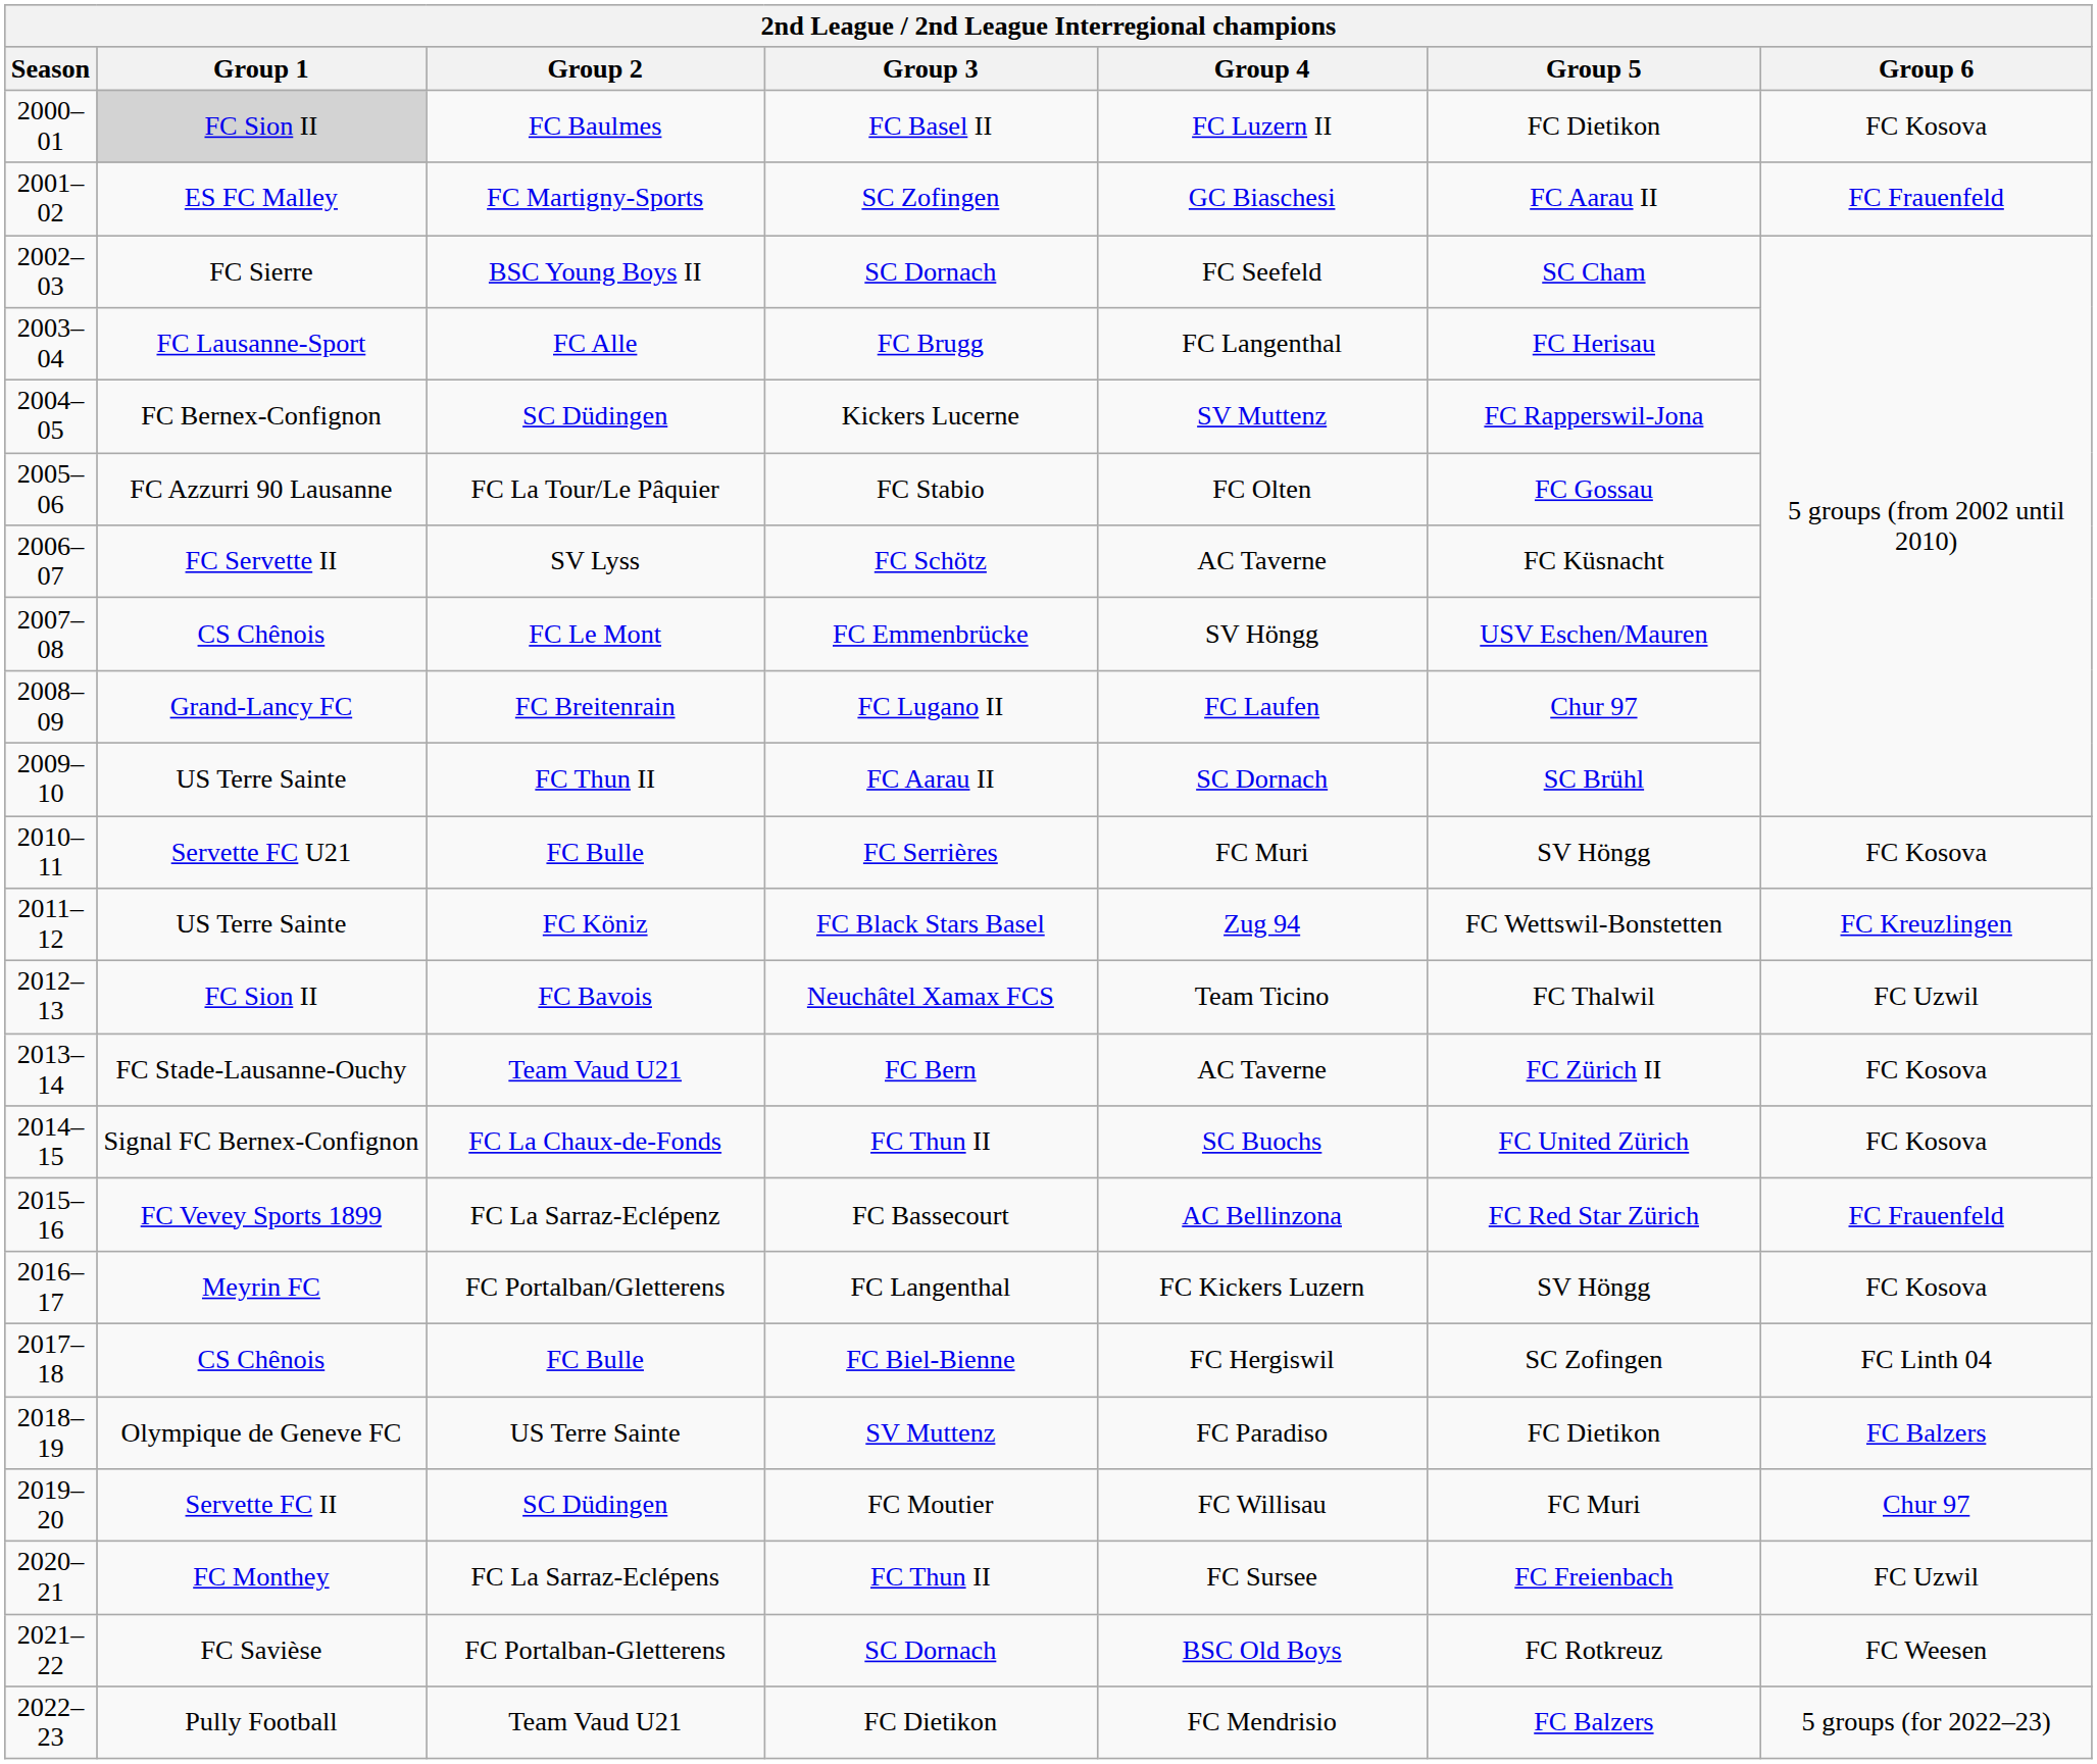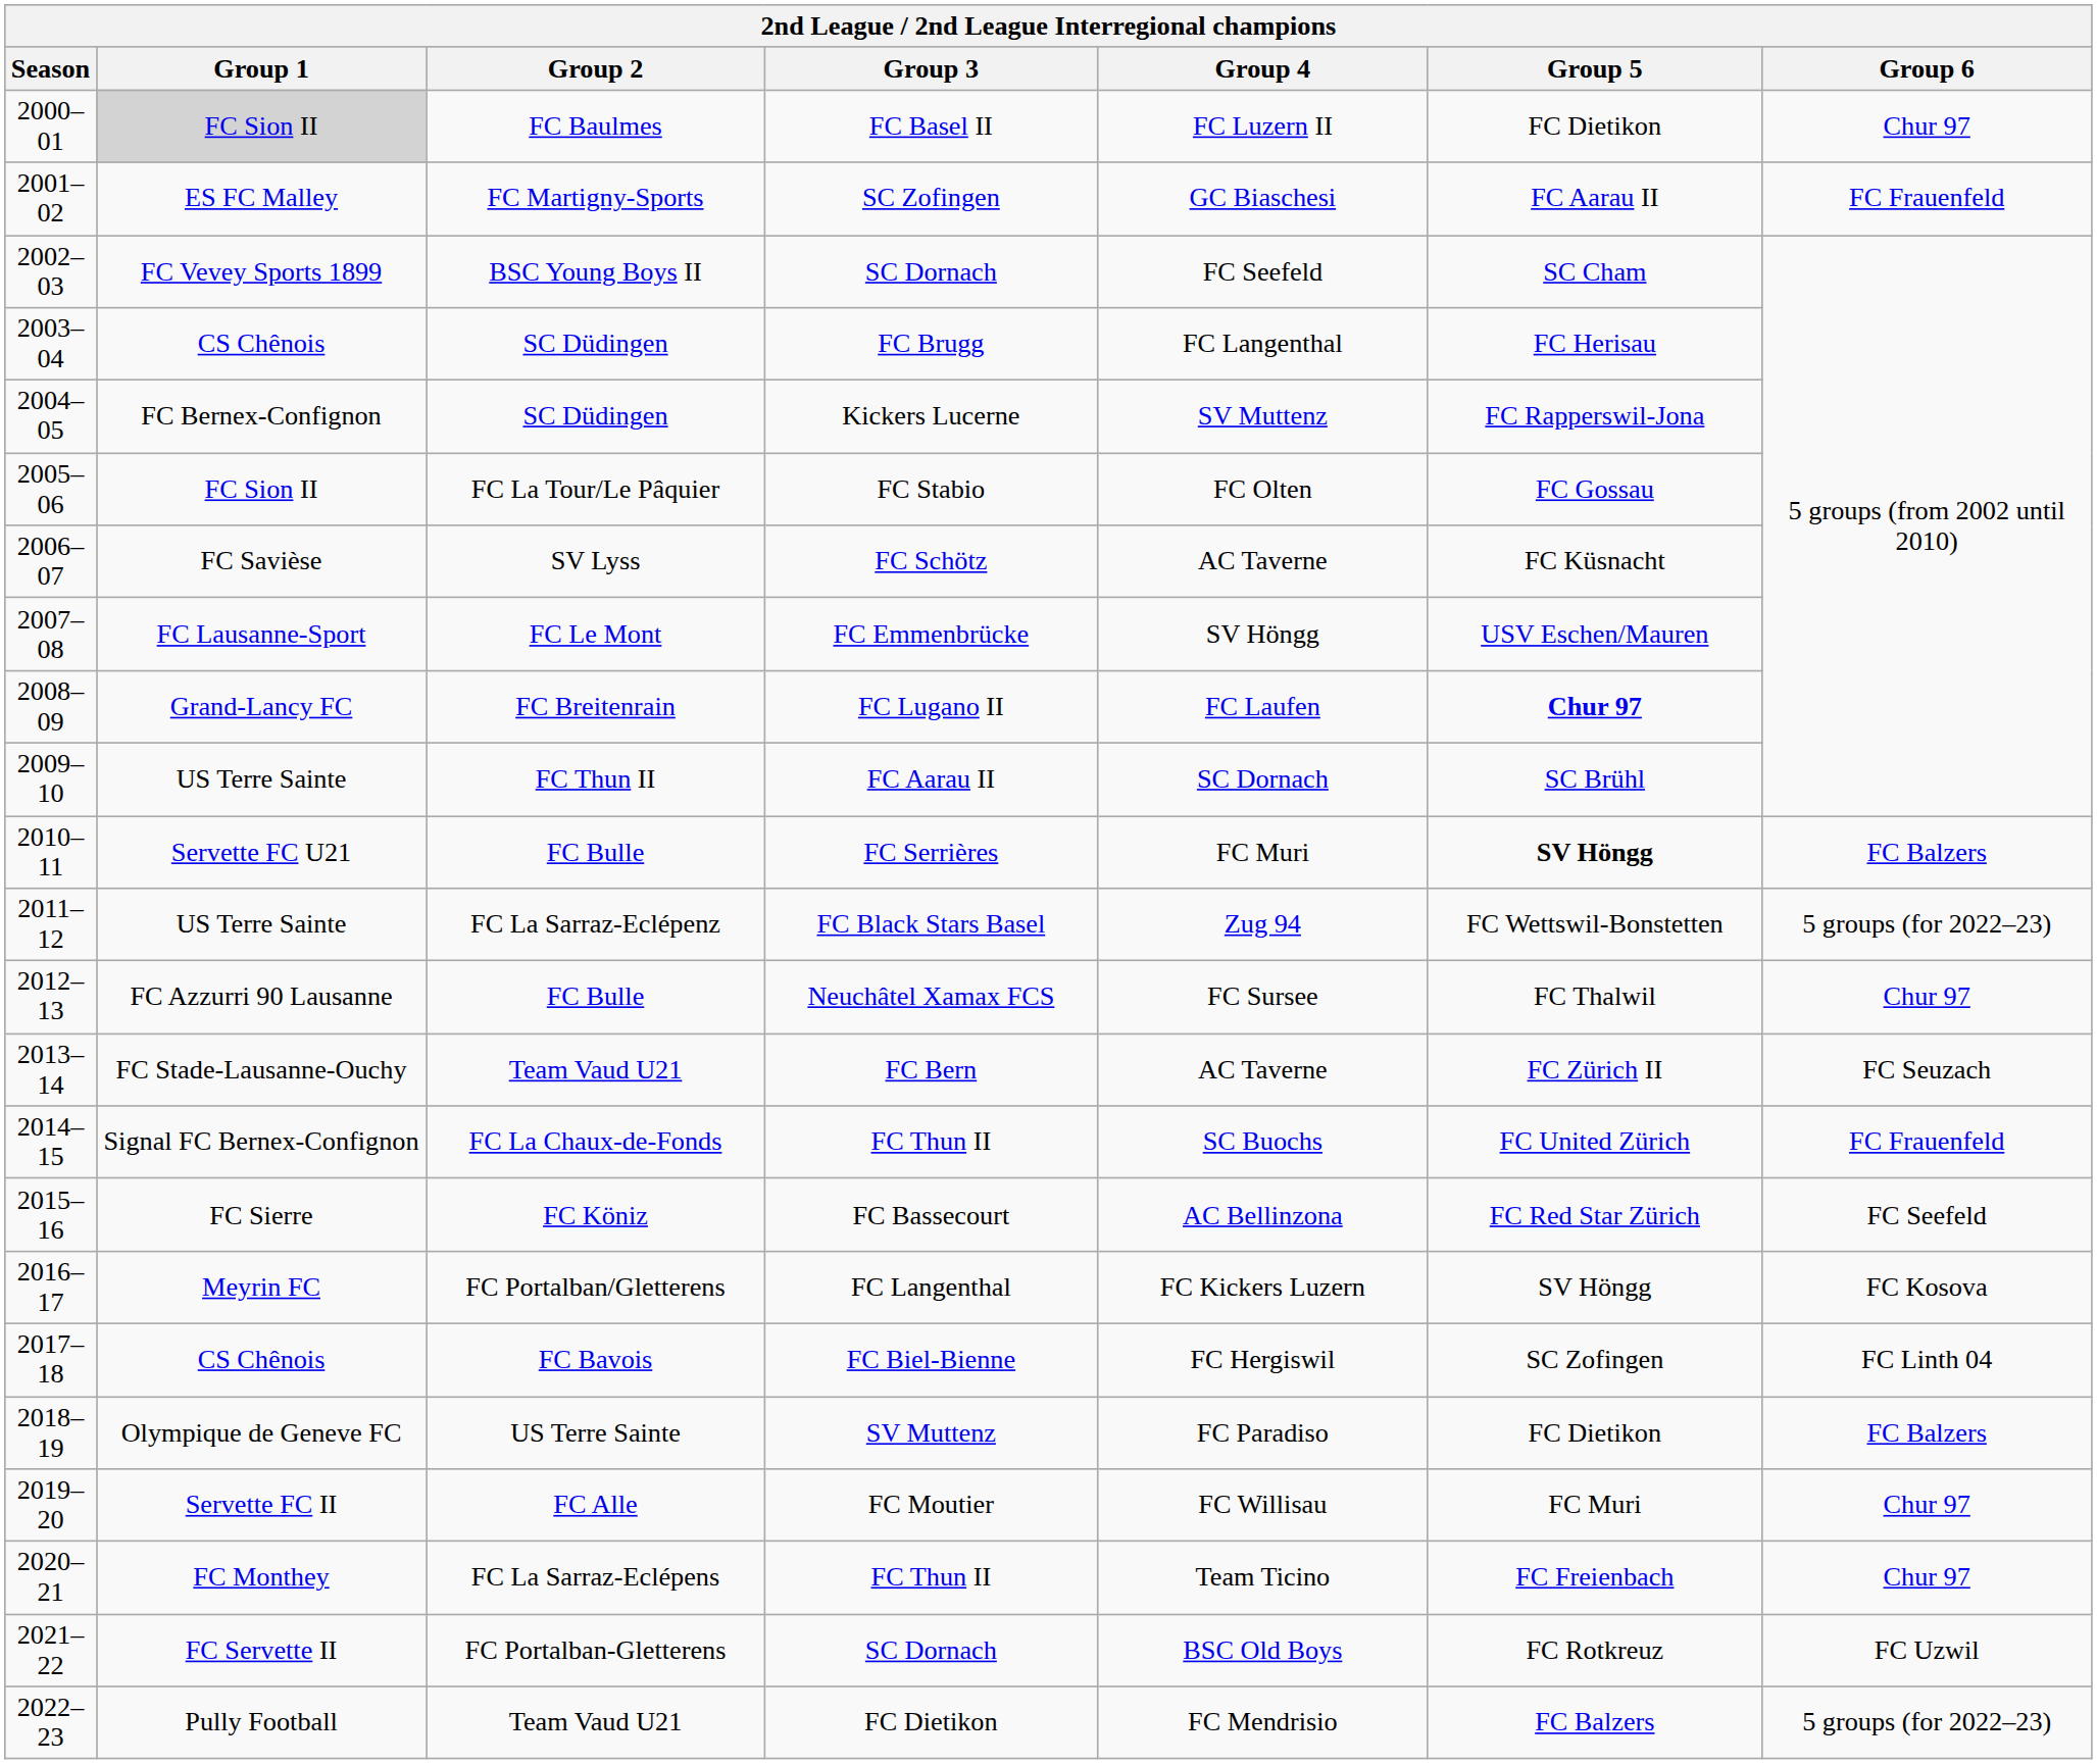 <table class="wikitable" style="text-align:center;">
 <tr>
 <th colspan=7><strong>2nd League / 2nd League Interregional champions</strong></th>
 </tr>
 <tr>
 <th>Season</th>
 <th width=200>Group 1</th>
 <th width=200>Group 2</th>
 <th width=200>Group 3</th>
 <th width=200>Group 4</th>
 <th width=200>Group 5</th>
 <th width=200>Group 6</th>
 </tr>
 <tr>
 <td>2000–01</td>
 <td style="background: lightgrey;"> <a href='#'>FC Sion</a> II</td>
 <td> <a href='#'>FC Baulmes</a></td>
 <td> <a href='#'>FC Basel</a> II</td>
 <td> <a href='#'>FC Luzern</a> II</td>
 <td> FC Dietikon</td>
-<td> FC Kosova</td>
+<td> <a href='#'>Chur 97</a></td>
 </tr>
 <tr>
 <td>2001–02</td>
 <td> <a href='#'>ES FC Malley</a></td>
 <td> <a href='#'>FC Martigny-Sports</a></td>
 <td> <a href='#'>SC Zofingen</a></td>
 <td> <a href='#'>GC Biaschesi</a></td>
 <td> <a href='#'>FC Aarau</a> II</td>
 <td> <a href='#'>FC Frauenfeld</a></td>
 </tr>
 <tr>
 <td>2002–03</td>
-<td> FC Sierre</td>
+<td> <a href='#'>FC Vevey Sports 1899</a></td>
 <td> <a href='#'>BSC Young Boys</a> II</td>
 <td> <a href='#'>SC Dornach</a></td>
 <td> FC Seefeld</td>
 <td> <a href='#'>SC Cham</a></td>
 <td rowspan="8">5 groups (from 2002 until 2010)</td>
 </tr>
 <tr>
 <td>2003–04</td>
-<td> <a href='#'>FC Lausanne-Sport</a></td>
-<td> <a href='#'>FC Alle</a></td>
+<td> <a href='#'>CS Chênois</a></td>
+<td> <a href='#'>SC Düdingen</a></td>
 <td> <a href='#'>FC Brugg</a></td>
 <td> FC Langenthal</td>
 <td> <a href='#'>FC Herisau</a></td>
 </tr>
 <tr>
 <td>2004–05</td>
 <td> FC Bernex-Confignon</td>
 <td> <a href='#'>SC Düdingen</a></td>
 <td> Kickers Lucerne</td>
 <td> <a href='#'>SV Muttenz</a></td>
 <td> <a href='#'>FC Rapperswil-Jona</a></td>
 </tr>
 <tr>
 <td>2005–06</td>
-<td> FC Azzurri 90 Lausanne</td>
+<td> <a href='#'>FC Sion</a> II</td>
 <td> FC La Tour/Le Pâquier</td>
 <td> FC Stabio</td>
 <td> FC Olten</td>
 <td> <a href='#'>FC Gossau</a></td>
 </tr>
 <tr>
 <td>2006–07</td>
-<td> <a href='#'>FC Servette</a> II</td>
+<td> FC Savièse</td>
 <td> SV Lyss</td>
 <td> <a href='#'>FC Schötz</a></td>
 <td> AC Taverne</td>
 <td> FC Küsnacht</td>
 </tr>
 <tr>
 <td>2007–08</td>
-<td> <a href='#'>CS Chênois</a></td>
+<td> <a href='#'>FC Lausanne-Sport</a></td>
 <td> <a href='#'>FC Le Mont</a></td>
 <td> <a href='#'>FC Emmenbrücke</a></td>
 <td> SV Höngg</td>
 <td> <a href='#'>USV Eschen/Mauren</a></td>
 </tr>
 <tr>
 <td>2008–09</td>
 <td> <a href='#'>Grand-Lancy FC</a></td>
 <td> <a href='#'>FC Breitenrain</a></td>
 <td> <a href='#'>FC Lugano</a> II</td>
 <td> <a href='#'>FC Laufen</a></td>
-<td> <a href='#'>Chur 97</a></td>
+<td><strong> <a href='#'>Chur 97</a></strong></td>
 </tr>
 <tr>
 <td>2009–10</td>
 <td> US Terre Sainte</td>
 <td> <a href='#'>FC Thun</a> II</td>
 <td> <a href='#'>FC Aarau</a> II</td>
 <td> <a href='#'>SC Dornach</a></td>
 <td> <a href='#'>SC Brühl</a></td>
 </tr>
 <tr>
 <td>2010–11</td>
 <td> <a href='#'>Servette FC</a> U21</td>
 <td> <a href='#'>FC Bulle</a></td>
 <td> <a href='#'>FC Serrières</a></td>
 <td> FC Muri</td>
-<td> SV Höngg</td>
-<td> FC Kosova</td>
+<td><strong> SV Höngg</strong></td>
+<td> <a href='#'>FC Balzers</a></td>
 </tr>
 <tr>
 <td>2011–12</td>
 <td> US Terre Sainte</td>
-<td> <a href='#'>FC Köniz</a></td>
+<td> FC La Sarraz-Eclépenz</td>
 <td> <a href='#'>FC Black Stars Basel</a></td>
 <td> <a href='#'>Zug 94</a></td>
 <td> FC Wettswil-Bonstetten</td>
-<td> <a href='#'>FC Kreuzlingen</a></td>
+<td>5 groups (for 2022–23)</td>
 </tr>
 <tr>
 <td>2012–13</td>
-<td> <a href='#'>FC Sion</a> II</td>
-<td> <a href='#'>FC Bavois</a></td>
+<td> FC Azzurri 90 Lausanne</td>
+<td> <a href='#'>FC Bulle</a></td>
 <td> <a href='#'>Neuchâtel Xamax FCS</a></td>
-<td> Team Ticino</td>
+<td> FC Sursee</td>
 <td> FC Thalwil</td>
-<td> FC Uzwil</td>
+<td> <a href='#'>Chur 97</a></td>
 </tr>
 <tr>
 <td>2013–14</td>
 <td> FC Stade-Lausanne-Ouchy</td>
 <td> <a href='#'>Team Vaud U21</a></td>
 <td> <a href='#'>FC Bern</a></td>
 <td> AC Taverne</td>
 <td> <a href='#'>FC Zürich</a> II</td>
-<td> FC Kosova</td>
+<td> FC Seuzach</td>
 </tr>
 <tr>
 <td>2014–15</td>
 <td> Signal FC Bernex-Confignon</td>
 <td> <a href='#'>FC La Chaux-de-Fonds</a></td>
 <td> <a href='#'>FC Thun</a> II</td>
 <td> <a href='#'>SC Buochs</a></td>
 <td> <a href='#'>FC United Zürich</a></td>
-<td> FC Kosova</td>
+<td> <a href='#'>FC Frauenfeld</a></td>
 </tr>
 <tr>
 <td>2015–16</td>
-<td> <a href='#'>FC Vevey Sports 1899</a></td>
-<td> FC La Sarraz-Eclépenz</td>
+<td> FC Sierre</td>
+<td> <a href='#'>FC Köniz</a></td>
 <td> FC Bassecourt</td>
 <td> <a href='#'>AC Bellinzona</a></td>
 <td> <a href='#'>FC Red Star Zürich</a></td>
-<td> <a href='#'>FC Frauenfeld</a></td>
+<td> FC Seefeld</td>
 </tr>
 <tr>
 <td>2016–17</td>
 <td> <a href='#'>Meyrin FC</a></td>
 <td> FC Portalban/Gletterens</td>
 <td> FC Langenthal</td>
 <td> FC Kickers Luzern</td>
 <td> SV Höngg</td>
 <td> FC Kosova</td>
 </tr>
 <tr>
 <td>2017–18</td>
 <td> <a href='#'>CS Chênois</a></td>
-<td> <a href='#'>FC Bulle</a></td>
+<td> <a href='#'>FC Bavois</a></td>
 <td> <a href='#'>FC Biel-Bienne</a></td>
 <td> FC Hergiswil</td>
 <td> SC Zofingen</td>
 <td> FC Linth 04</td>
 </tr>
 <tr>
 <td>2018–19</td>
 <td> Olympique de Geneve FC</td>
 <td> US Terre Sainte</td>
 <td> <a href='#'>SV Muttenz</a></td>
 <td> FC Paradiso</td>
 <td> FC Dietikon</td>
 <td> <a href='#'>FC Balzers</a></td>
 </tr>
 <tr>
 <td>2019–20</td>
 <td> <a href='#'>Servette FC</a> II</td>
-<td> <a href='#'>SC Düdingen</a></td>
+<td> <a href='#'>FC Alle</a></td>
 <td> FC Moutier</td>
 <td> FC Willisau</td>
 <td> FC Muri</td>
 <td> <a href='#'>Chur 97</a></td>
 </tr>
 <tr>
 <td>2020–21</td>
 <td> <a href='#'>FC Monthey</a></td>
 <td> FC La Sarraz-Eclépens</td>
 <td> <a href='#'>FC Thun</a> II</td>
-<td> FC Sursee</td>
+<td> Team Ticino</td>
 <td> <a href='#'>FC Freienbach</a></td>
-<td> FC Uzwil</td>
+<td> <a href='#'>Chur 97</a></td>
 </tr>
 <tr>
 <td>2021–22</td>
-<td> FC Savièse</td>
+<td> <a href='#'>FC Servette</a> II</td>
 <td> FC Portalban-Gletterens</td>
 <td> <a href='#'>SC Dornach</a></td>
 <td> <a href='#'>BSC Old Boys</a></td>
 <td> FC Rotkreuz</td>
-<td> FC Weesen</td>
+<td> FC Uzwil</td>
 </tr>
 <tr>
 <td>2022–23</td>
 <td> Pully Football</td>
 <td> Team Vaud U21</td>
 <td> FC Dietikon</td>
 <td> FC Mendrisio</td>
 <td> <a href='#'>FC Balzers</a></td>
 <td>5 groups (for 2022–23)</td>
 </tr>
 </table>
